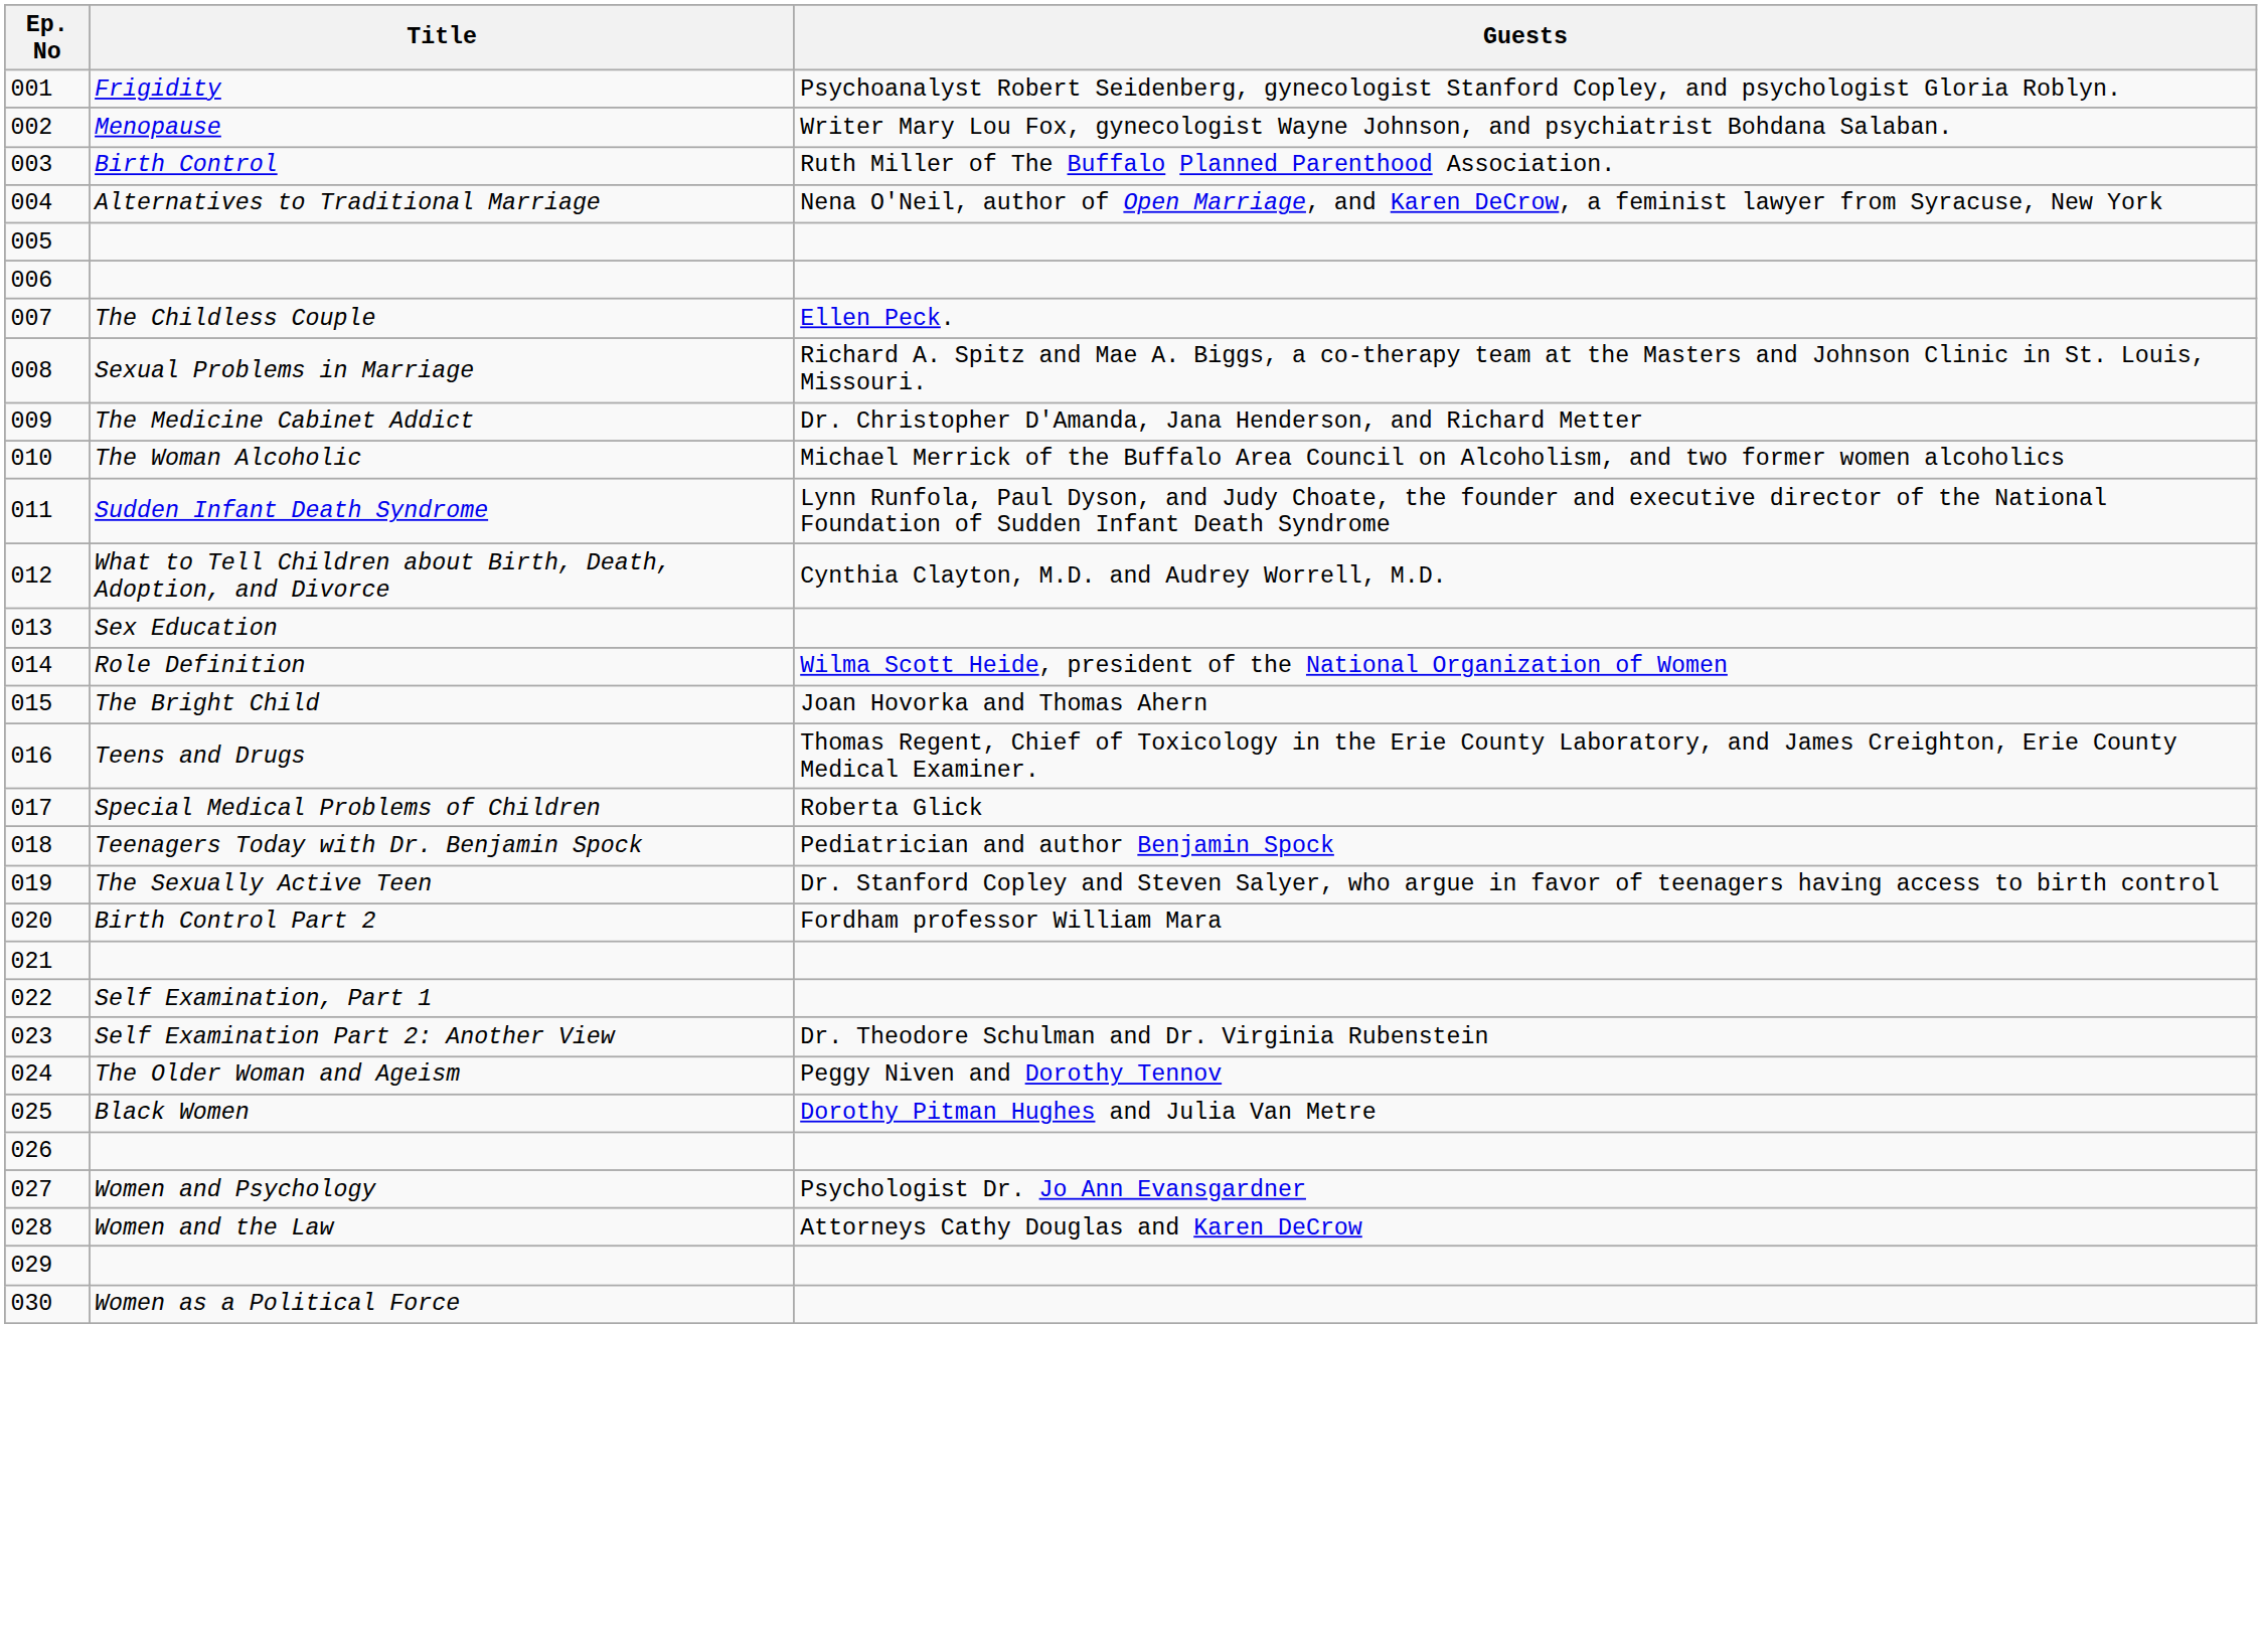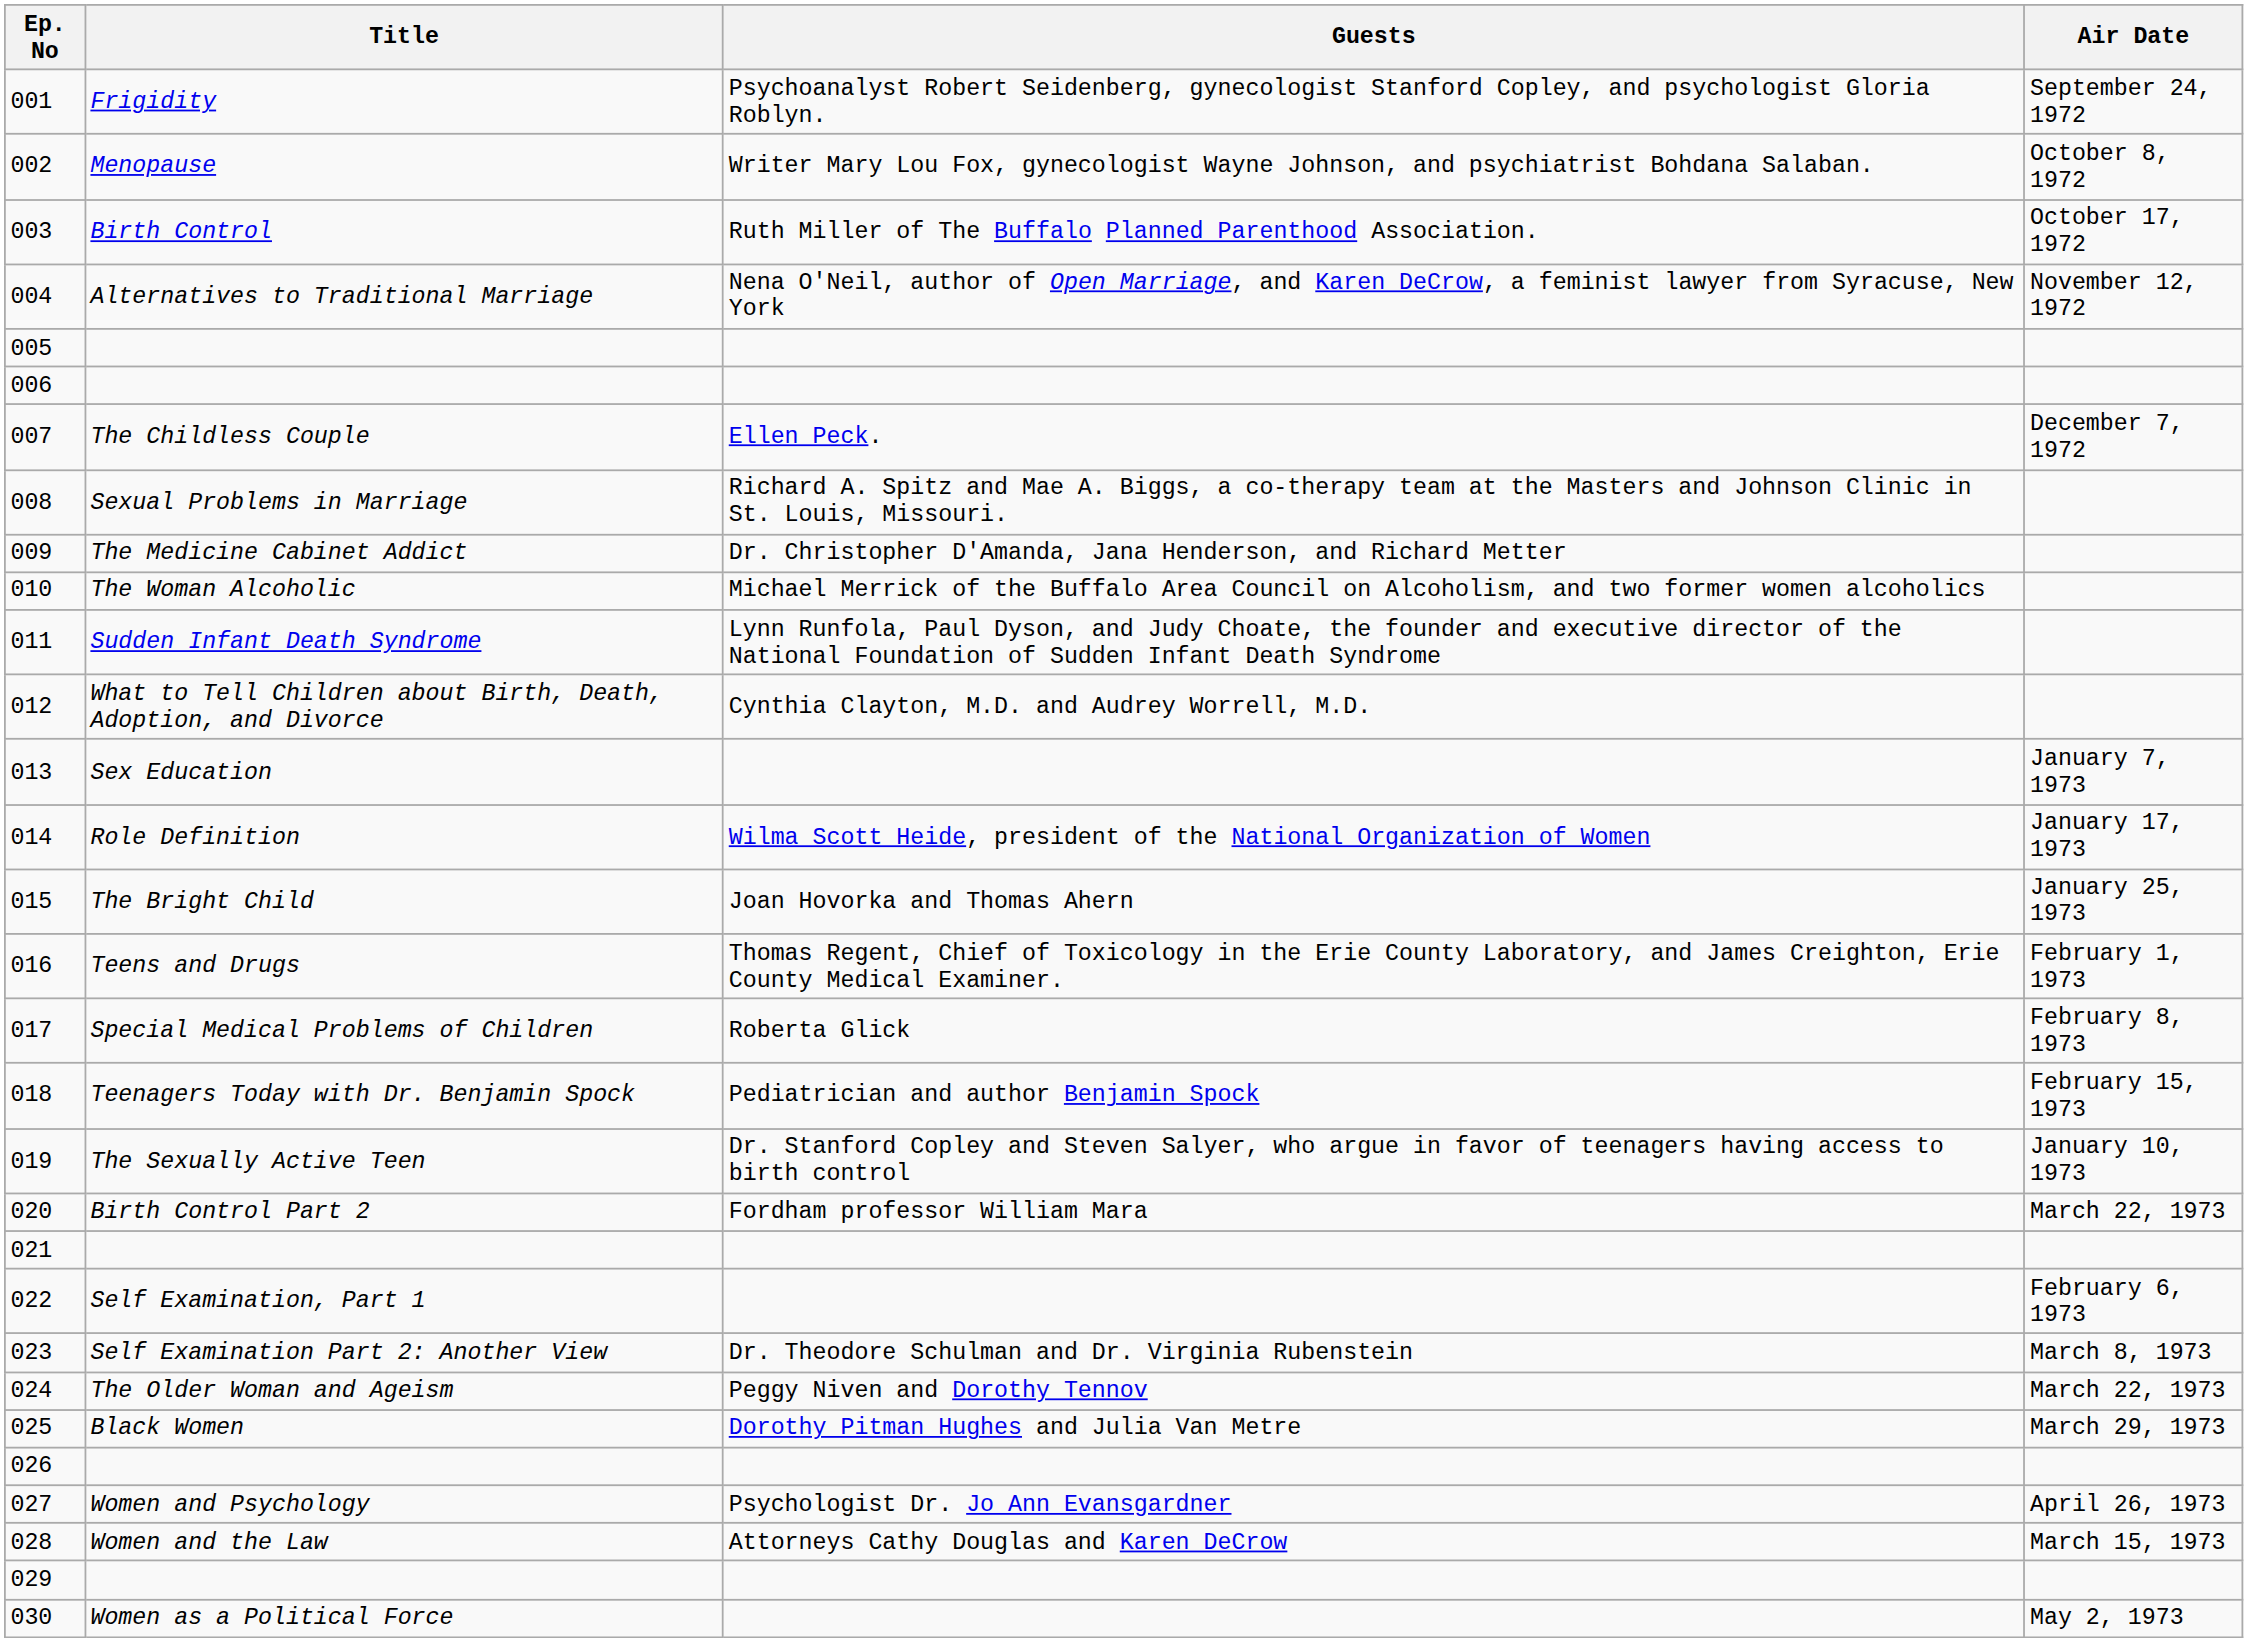 <table class="wikitable">
 <tr>
 <th>Ep. No</th>
 <th>Title</th>
 <th>Guests</th>
+<th>Air Date</th>
 </tr>
 <tr>
 <td>001</td>
 <td><em><a href='#'>Frigidity</a></em></td>
 <td>Psychoanalyst Robert Seidenberg, gynecologist Stanford Copley, and psychologist Gloria Roblyn.</td>
+<td>September 24, 1972</td>
 </tr>
 <tr>
 <td>002</td>
 <td><em><a href='#'>Menopause</a></em></td>
 <td>Writer Mary Lou Fox, gynecologist Wayne Johnson, and psychiatrist Bohdana Salaban.</td>
+<td>October 8, 1972</td>
 </tr>
 <tr>
 <td>003</td>
 <td><em><a href='#'>Birth Control</a></em></td>
 <td>Ruth Miller of The <a href='#'>Buffalo</a> <a href='#'>Planned Parenthood</a> Association.</td>
+<td>October 17, 1972</td>
 </tr>
 <tr>
 <td>004</td>
 <td><em>Alternatives to Traditional Marriage</em></td>
 <td>Nena O'Neil, author of <em><a href='#'>Open Marriage</a></em>, and <a href='#'>Karen DeCrow</a>, a feminist lawyer from Syracuse, New York</td>
+<td>November 12, 1972</td>
 </tr>
 <tr>
 <td>005</td>
+<td></td>
 <td></td>
 <td></td>
 </tr>
 <tr>
 <td>006</td>
 <td></td>
 <td></td>
+<td></td>
 </tr>
 <tr>
 <td>007</td>
 <td><em>The Childless Couple</em></td>
 <td><a href='#'>Ellen Peck</a>.</td>
+<td>December 7, 1972</td>
 </tr>
 <tr>
 <td>008</td>
 <td><em>Sexual Problems in Marriage</em></td>
 <td>Richard A. Spitz and Mae A. Biggs, a co-therapy team at the Masters and Johnson Clinic in St. Louis, Missouri.</td>
+<td></td>
 </tr>
 <tr>
 <td>009</td>
 <td><em>The Medicine Cabinet Addict</em></td>
 <td>Dr. Christopher D'Amanda, Jana Henderson, and Richard Metter</td>
+<td></td>
 </tr>
 <tr>
 <td>010</td>
 <td><em>The Woman Alcoholic</em></td>
 <td>Michael Merrick of the Buffalo Area Council on Alcoholism, and two former women alcoholics</td>
+<td></td>
 </tr>
 <tr>
 <td>011</td>
 <td><em><a href='#'>Sudden Infant Death Syndrome</a></em></td>
 <td>Lynn Runfola, Paul Dyson, and Judy Choate, the founder and executive director of the National Foundation of Sudden Infant Death Syndrome</td>
+<td></td>
 </tr>
 <tr>
 <td>012</td>
 <td><em>What to Tell Children about Birth, Death, Adoption, and Divorce</em></td>
 <td>Cynthia Clayton, M.D. and Audrey Worrell, M.D.</td>
+<td></td>
 </tr>
 <tr>
 <td>013</td>
 <td><em>Sex Education</em></td>
 <td></td>
+<td>January 7, 1973</td>
 </tr>
 <tr>
 <td>014</td>
 <td><em>Role Definition</em></td>
 <td><a href='#'>Wilma Scott Heide</a>, president of the <a href='#'>National Organization of Women</a></td>
+<td>January 17, 1973</td>
 </tr>
 <tr>
 <td>015</td>
 <td><em>The Bright Child</em></td>
 <td>Joan Hovorka and Thomas Ahern</td>
+<td>January 25, 1973</td>
 </tr>
 <tr>
 <td>016</td>
 <td><em>Teens and Drugs</em></td>
 <td>Thomas Regent, Chief of Toxicology in the Erie County Laboratory, and James Creighton, Erie County Medical Examiner.</td>
+<td>February 1, 1973</td>
 </tr>
 <tr>
 <td>017</td>
 <td><em>Special Medical Problems of Children</em></td>
 <td>Roberta Glick</td>
+<td>February 8, 1973</td>
 </tr>
 <tr>
 <td>018</td>
 <td><em>Teenagers Today with Dr. Benjamin Spock</em></td>
 <td>Pediatrician and author <a href='#'>Benjamin Spock</a></td>
+<td>February 15, 1973</td>
 </tr>
 <tr>
 <td>019</td>
 <td><em>The Sexually Active Teen</em></td>
 <td>Dr. Stanford Copley and Steven Salyer, who argue in favor of teenagers having access to birth control</td>
+<td>January 10, 1973</td>
 </tr>
 <tr>
 <td>020</td>
 <td><em>Birth Control Part 2</em></td>
 <td>Fordham professor William Mara</td>
+<td>March 22, 1973</td>
 </tr>
 <tr>
 <td>021</td>
+<td></td>
 <td></td>
 <td></td>
 </tr>
 <tr>
 <td>022</td>
 <td><em>Self Examination, Part 1</em></td>
 <td></td>
+<td>February 6, 1973</td>
 </tr>
 <tr>
 <td>023</td>
 <td><em>Self Examination Part 2: Another View</em></td>
 <td>Dr. Theodore Schulman and Dr. Virginia Rubenstein</td>
+<td>March 8, 1973</td>
 </tr>
 <tr>
 <td>024</td>
 <td><em>The Older Woman and Ageism</em></td>
 <td>Peggy Niven and <a href='#'>Dorothy Tennov</a></td>
+<td>March 22, 1973</td>
 </tr>
 <tr>
 <td>025</td>
 <td><em>Black Women</em></td>
 <td><a href='#'>Dorothy Pitman Hughes</a> and Julia Van Metre</td>
+<td>March 29, 1973</td>
 </tr>
 <tr>
 <td>026</td>
+<td></td>
 <td></td>
 <td></td>
 </tr>
 <tr>
 <td>027</td>
 <td><em>Women and Psychology</em></td>
 <td>Psychologist Dr. <a href='#'>Jo Ann Evansgardner</a></td>
+<td>April 26, 1973</td>
 </tr>
 <tr>
 <td>028</td>
 <td><em>Women and the Law</em></td>
 <td>Attorneys Cathy Douglas and <a href='#'>Karen DeCrow</a></td>
+<td>March 15, 1973</td>
 </tr>
 <tr>
 <td>029</td>
+<td></td>
 <td></td>
 <td></td>
 </tr>
 <tr>
 <td>030</td>
 <td><em>Women as a Political Force</em></td>
 <td></td>
+<td>May 2, 1973</td>
 </tr>
 </table>
